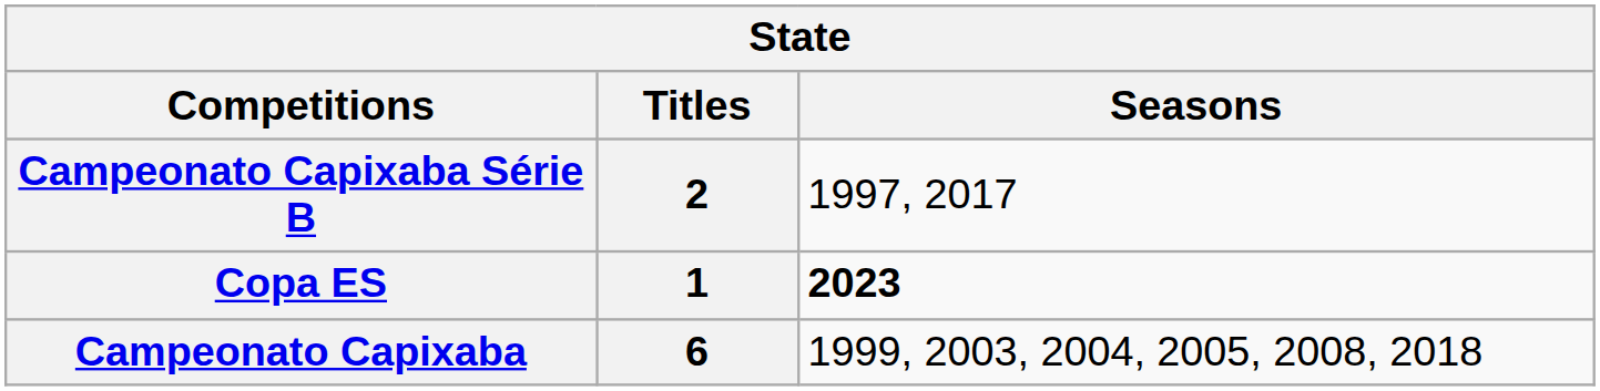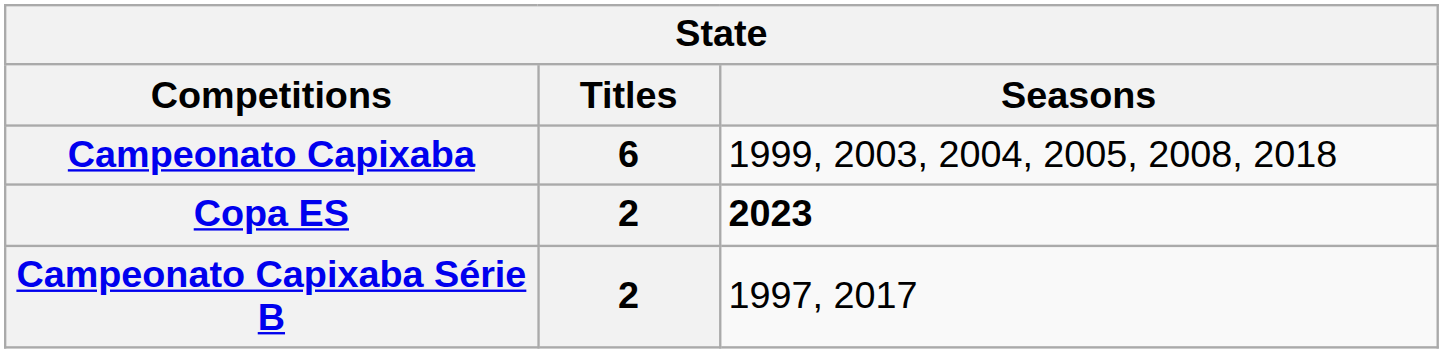 <table class="wikitable">
 <tr>
 <th colspan="3">State</th>
 </tr>
 <tr>
 <th style="width:260px">Competitions</th>
 <th style="width:80px">Titles</th>
 <th style="width:380px">Seasons</th>
 </tr>
 <tr>
+<th style="text-align:center"><a href='#'>Campeonato Capixaba</a></th>
+<th style="text-align:center"><strong>6</strong></th>
+<td align="left">1999, 2003, 2004, 2005, 2008, 2018</td>
+</tr>
+<tr>
+<th><a href='#'>Copa ES</a></th>
+<th style="text-align:center"><strong>2</strong></th>
+<td align="left"><strong>2023</strong></td>
+</tr>
+<tr>
 <th><a href='#'>Campeonato Capixaba Série B</a></th>
 <th style="text-align:center"><strong>2</strong></th>
 <td align="left">1997, 2017</td>
 </tr>
-<tr>
-<th><a href='#'>Copa ES</a></th>
-<th style="text-align:center"><strong>1</strong></th>
-<td align="left"><strong>2023</strong></td>
-</tr>
-<tr>
-<th style="text-align:center"><a href='#'>Campeonato Capixaba</a></th>
-<th style="text-align:center"><strong>6</strong></th>
-<td align="left">1999, 2003, 2004, 2005, 2008, 2018</td>
-</tr>
 </table>
